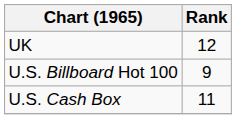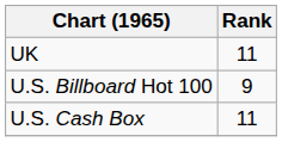 <table class="wikitable sortable">
 <tr>
 <th>Chart (1965)</th>
 <th style="text-align:center;">Rank</th>
 </tr>
 <tr>
 <td>UK </td>
-<td style="text-align:center;">12</td>
+<td style="text-align:center;">11</td>
 </tr>
 <tr>
 <td>U.S. <em>Billboard</em> Hot 100</td>
 <td style="text-align:center;">9</td>
 </tr>
 <tr>
 <td>U.S. <em>Cash Box</em> </td>
 <td style="text-align:center;">11</td>
 </tr>
 <tr>
 </tr>
 </table>
